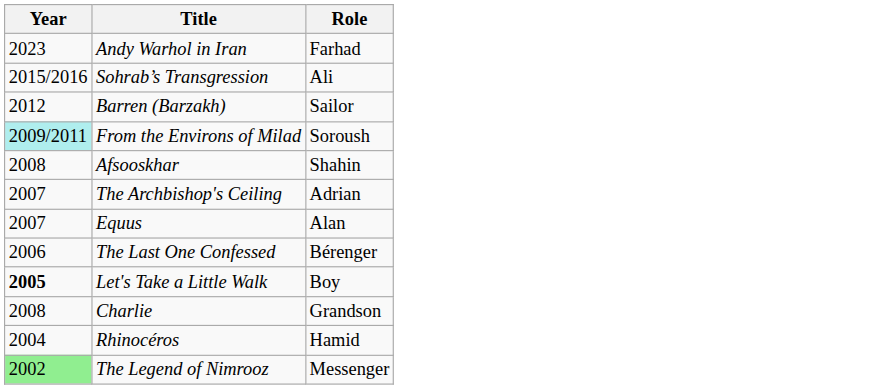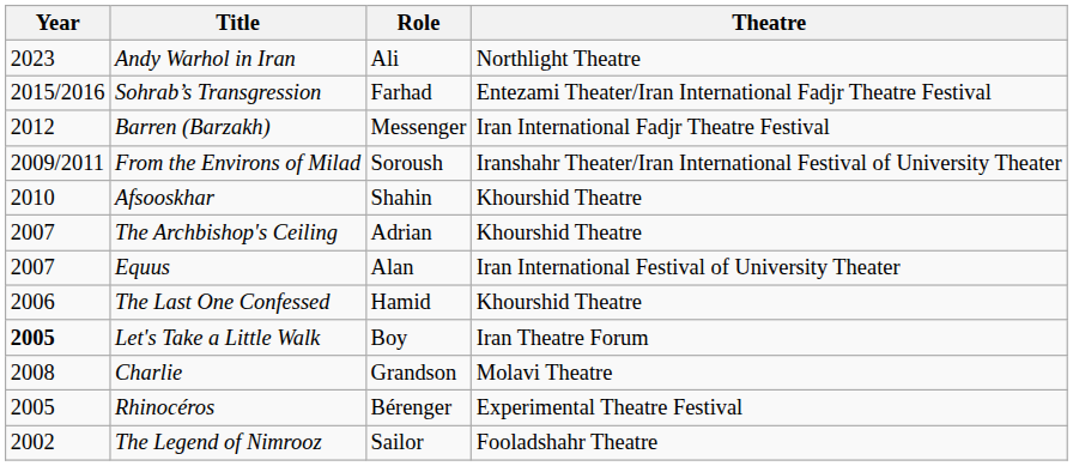 <table class="wikitable sortable">
 <tr>
 <th>Year</th>
 <th>Title</th>
 <th>Role</th>
+<th>Theatre</th>
 </tr>
 <tr>
 <td>2023</td>
 <td><em>Andy Warhol in Iran</em></td>
-<td>Farhad</td>
+<td>Ali</td>
+<td>Northlight Theatre</td>
 </tr>
 <tr>
 <td>2015/2016</td>
 <td><em>Sohrab’s Transgression</em></td>
-<td>Ali</td>
+<td>Farhad</td>
+<td>Entezami Theater/Iran International Fadjr Theatre Festival</td>
 </tr>
 <tr>
 <td>2012</td>
 <td><em>Barren (Barzakh)</em></td>
-<td>Sailor</td>
+<td>Messenger</td>
+<td>Iran International Fadjr Theatre Festival</td>
 </tr>
 <tr>
-<td style="background: paleturquoise;">2009/2011</td>
+<td>2009/2011</td>
 <td><em>From the Environs of Milad</em></td>
 <td>Soroush</td>
+<td>Iranshahr Theater/Iran International Festival of University Theater</td>
 </tr>
 <tr>
-<td>2008</td>
+<td>2010</td>
 <td><em>Afsooskhar</em></td>
 <td>Shahin</td>
+<td>Khourshid Theatre</td>
 </tr>
 <tr>
 <td>2007</td>
 <td><em>The Archbishop's Ceiling</em></td>
 <td>Adrian</td>
+<td>Khourshid Theatre</td>
 </tr>
 <tr>
 <td>2007</td>
 <td><em>Equus</em></td>
 <td>Alan</td>
+<td>Iran International Festival of University Theater</td>
 </tr>
 <tr>
 <td>2006</td>
 <td><em>The Last One Confessed</em></td>
-<td>Bérenger</td>
+<td>Hamid</td>
+<td>Khourshid Theatre</td>
 </tr>
 <tr>
 <td><strong>2005</strong></td>
 <td><em>Let's Take a Little Walk</em></td>
 <td>Boy</td>
+<td>Iran Theatre Forum</td>
 </tr>
 <tr>
 <td>2008</td>
 <td><em>Charlie</em></td>
 <td>Grandson</td>
+<td>Molavi Theatre</td>
 </tr>
 <tr>
-<td>2004</td>
+<td>2005</td>
 <td><em>Rhinocéros</em></td>
-<td>Hamid</td>
+<td>Bérenger</td>
+<td>Experimental Theatre Festival</td>
 </tr>
 <tr>
-<td style="background: lightgreen;">2002</td>
+<td>2002</td>
 <td><em>The Legend of Nimrooz</em></td>
-<td>Messenger</td>
+<td>Sailor</td>
+<td>Fooladshahr Theatre</td>
 </tr>
 </table>
